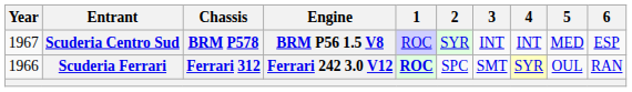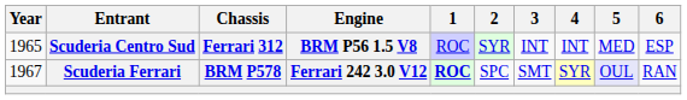 <table class="wikitable" style="text-align:center; font-size:90%">
 <tr>
 <th>Year</th>
 <th>Entrant</th>
 <th>Chassis</th>
 <th>Engine</th>
 <th>1</th>
 <th>2</th>
 <th>3</th>
 <th>4</th>
 <th>5</th>
 <th>6</th>
 </tr>
 <tr>
-<td>1967</td>
+<td>1965</td>
 <th><a href='#'>Scuderia Centro Sud</a></th>
-<th><a href='#'>BRM</a> <a href='#'>P578</a></th>
+<th><a href='#'>Ferrari</a> <a href='#'>312</a></th>
 <th><a href='#'>BRM</a> P56 1.5 <a href='#'>V8</a></th>
 <td style="background:#CFCFFF;"><a href='#'>ROC</a><br></td>
 <td style="background:#DFFFDF;"><a href='#'>SYR</a><br></td>
 <td><a href='#'>INT</a><em></td>
 <td><a href='#'>INT</a></td>
 <td><a href='#'>MED</a></td>
 <td><a href='#'>ESP</a></td>
 </tr>
 <tr>
-<td>1966</td>
+<td>1967</td>
 <th><a href='#'>Scuderia Ferrari</a></th>
-<th><a href='#'>Ferrari</a> <a href='#'>312</a></th>
+<th><a href='#'>BRM</a> <a href='#'>P578</a></th>
 <th><a href='#'>Ferrari</a> 242 3.0 <a href='#'>V12</a></th>
 <td style="background:#DFFFDF;"><strong><a href='#'>ROC</a><br></strong></td>
 <td><a href='#'>SPC</a></td>
 <td><a href='#'>SMT</a></td>
 <td style="background:#FFFFBF;"><a href='#'>SYR</a><br></td>
-<td><a href='#'>OUL</a></td>
+<td style="background: lavender;"><a href='#'>OUL</a></td>
 <td><a href='#'>RAN</a></td>
 </tr>
 <tr>
 <th colspan="10"></th>
 </tr>
 </table>
